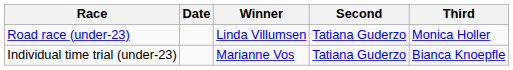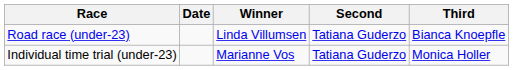 <table class="wikitable">
 <tr>
 <th>Race</th>
 <th>Date</th>
 <th>Winner</th>
 <th>Second</th>
 <th>Third</th>
 </tr>
 <tr>
 <td><a href='#'>Road race (under-23)</a></td>
 <td></td>
 <td> <a href='#'>Linda Villumsen</a></td>
 <td> <a href='#'>Tatiana Guderzo</a></td>
-<td> <a href='#'>Monica Holler</a></td>
+<td> <a href='#'>Bianca Knoepfle</a></td>
 </tr>
 <tr>
 <td>Individual time trial (under-23)</td>
 <td></td>
 <td> <a href='#'>Marianne Vos</a></td>
 <td> <a href='#'>Tatiana Guderzo</a></td>
-<td> <a href='#'>Bianca Knoepfle</a></td>
+<td> <a href='#'>Monica Holler</a></td>
 </tr>
 </table>
